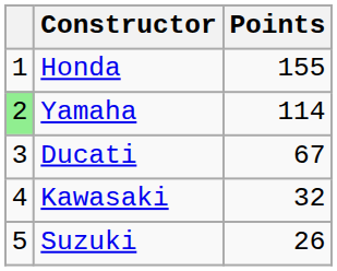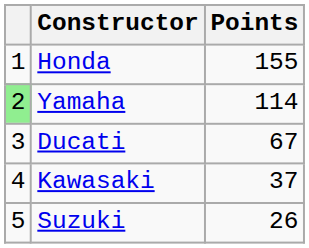 <table class="wikitable" style="font-size: 95%;">
 <tr>
 <th></th>
 <th>Constructor</th>
 <th>Points</th>
 </tr>
 <tr>
 <td align=center>1</td>
 <td> <a href='#'>Honda</a></td>
 <td align=right>155</td>
 </tr>
 <tr>
 <td align=center style="background: lightgreen;">2</td>
 <td> <a href='#'>Yamaha</a></td>
 <td align=right>114</td>
 </tr>
 <tr>
 <td align=center>3</td>
 <td> <a href='#'>Ducati</a></td>
 <td align=right>67</td>
 </tr>
 <tr>
 <td align=center>4</td>
 <td> <a href='#'>Kawasaki</a></td>
-<td align=right>32</td>
+<td align=right>37</td>
 </tr>
 <tr>
 <td align=center>5</td>
 <td> <a href='#'>Suzuki</a></td>
 <td align=right>26</td>
 </tr>
 </table>
